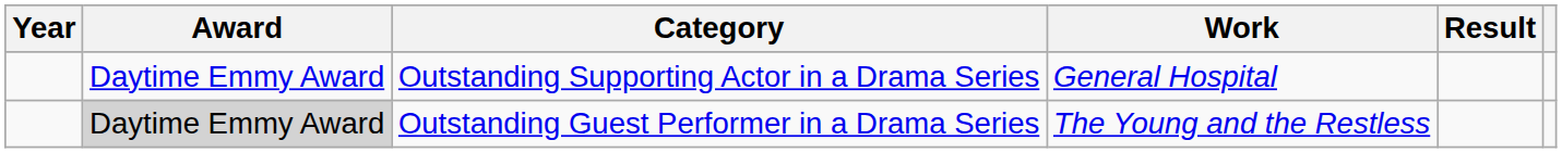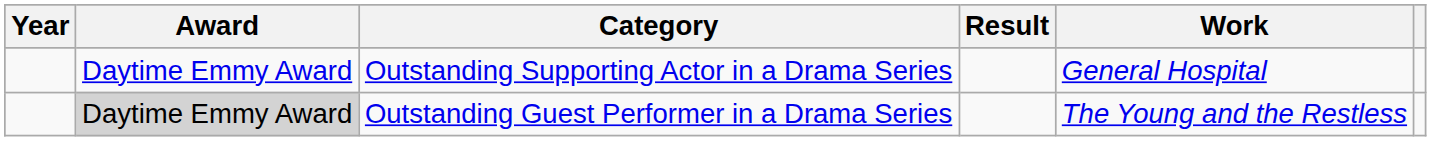 <table class="wikitable sortable plainrowheaders">
 <tr>
 <th>Year</th>
 <th>Award</th>
 <th>Category</th>
+<th>Result</th>
 <th>Work</th>
-<th>Result</th>
 <th scope="col" class="unsortable"></th>
 </tr>
 <tr>
 <td></td>
 <td><a href='#'>Daytime Emmy Award</a></td>
 <td><a href='#'>Outstanding Supporting Actor in a Drama Series</a></td>
+<td></td>
 <td><em><a href='#'>General Hospital</a></em></td>
-<td></td>
 <td></td>
 </tr>
 <tr>
 <td></td>
 <td style="background: lightgrey;">Daytime Emmy Award</td>
 <td><a href='#'>Outstanding Guest Performer in a Drama Series</a></td>
+<td></td>
 <td><em><a href='#'>The Young and the Restless</a></em></td>
-<td></td>
 <td></td>
 </tr>
 </table>
